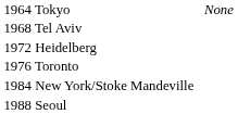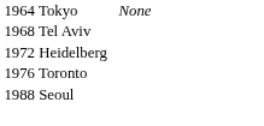 <table>
 <tr>
 <td>1964 Tokyo <br></td>
 <td></td>
 <td></td>
 <td><em>None</em></td>
 </tr>
 <tr>
 <td>1968 Tel Aviv <br></td>
 <td></td>
 <td></td>
 <td></td>
 </tr>
 <tr>
 <td>1972 Heidelberg <br></td>
 <td></td>
 <td></td>
 <td></td>
 </tr>
 <tr>
 <td>1976 Toronto <br></td>
 <td></td>
 <td></td>
 <td></td>
 </tr>
 <tr>
-<td>1984 New York/Stoke Mandeville <br></td>
-<td></td>
-<td></td>
-<td></td>
-</tr>
-<tr>
 <td>1988 Seoul <br></td>
 <td></td>
 <td></td>
 <td></td>
 </tr>
 </table>
